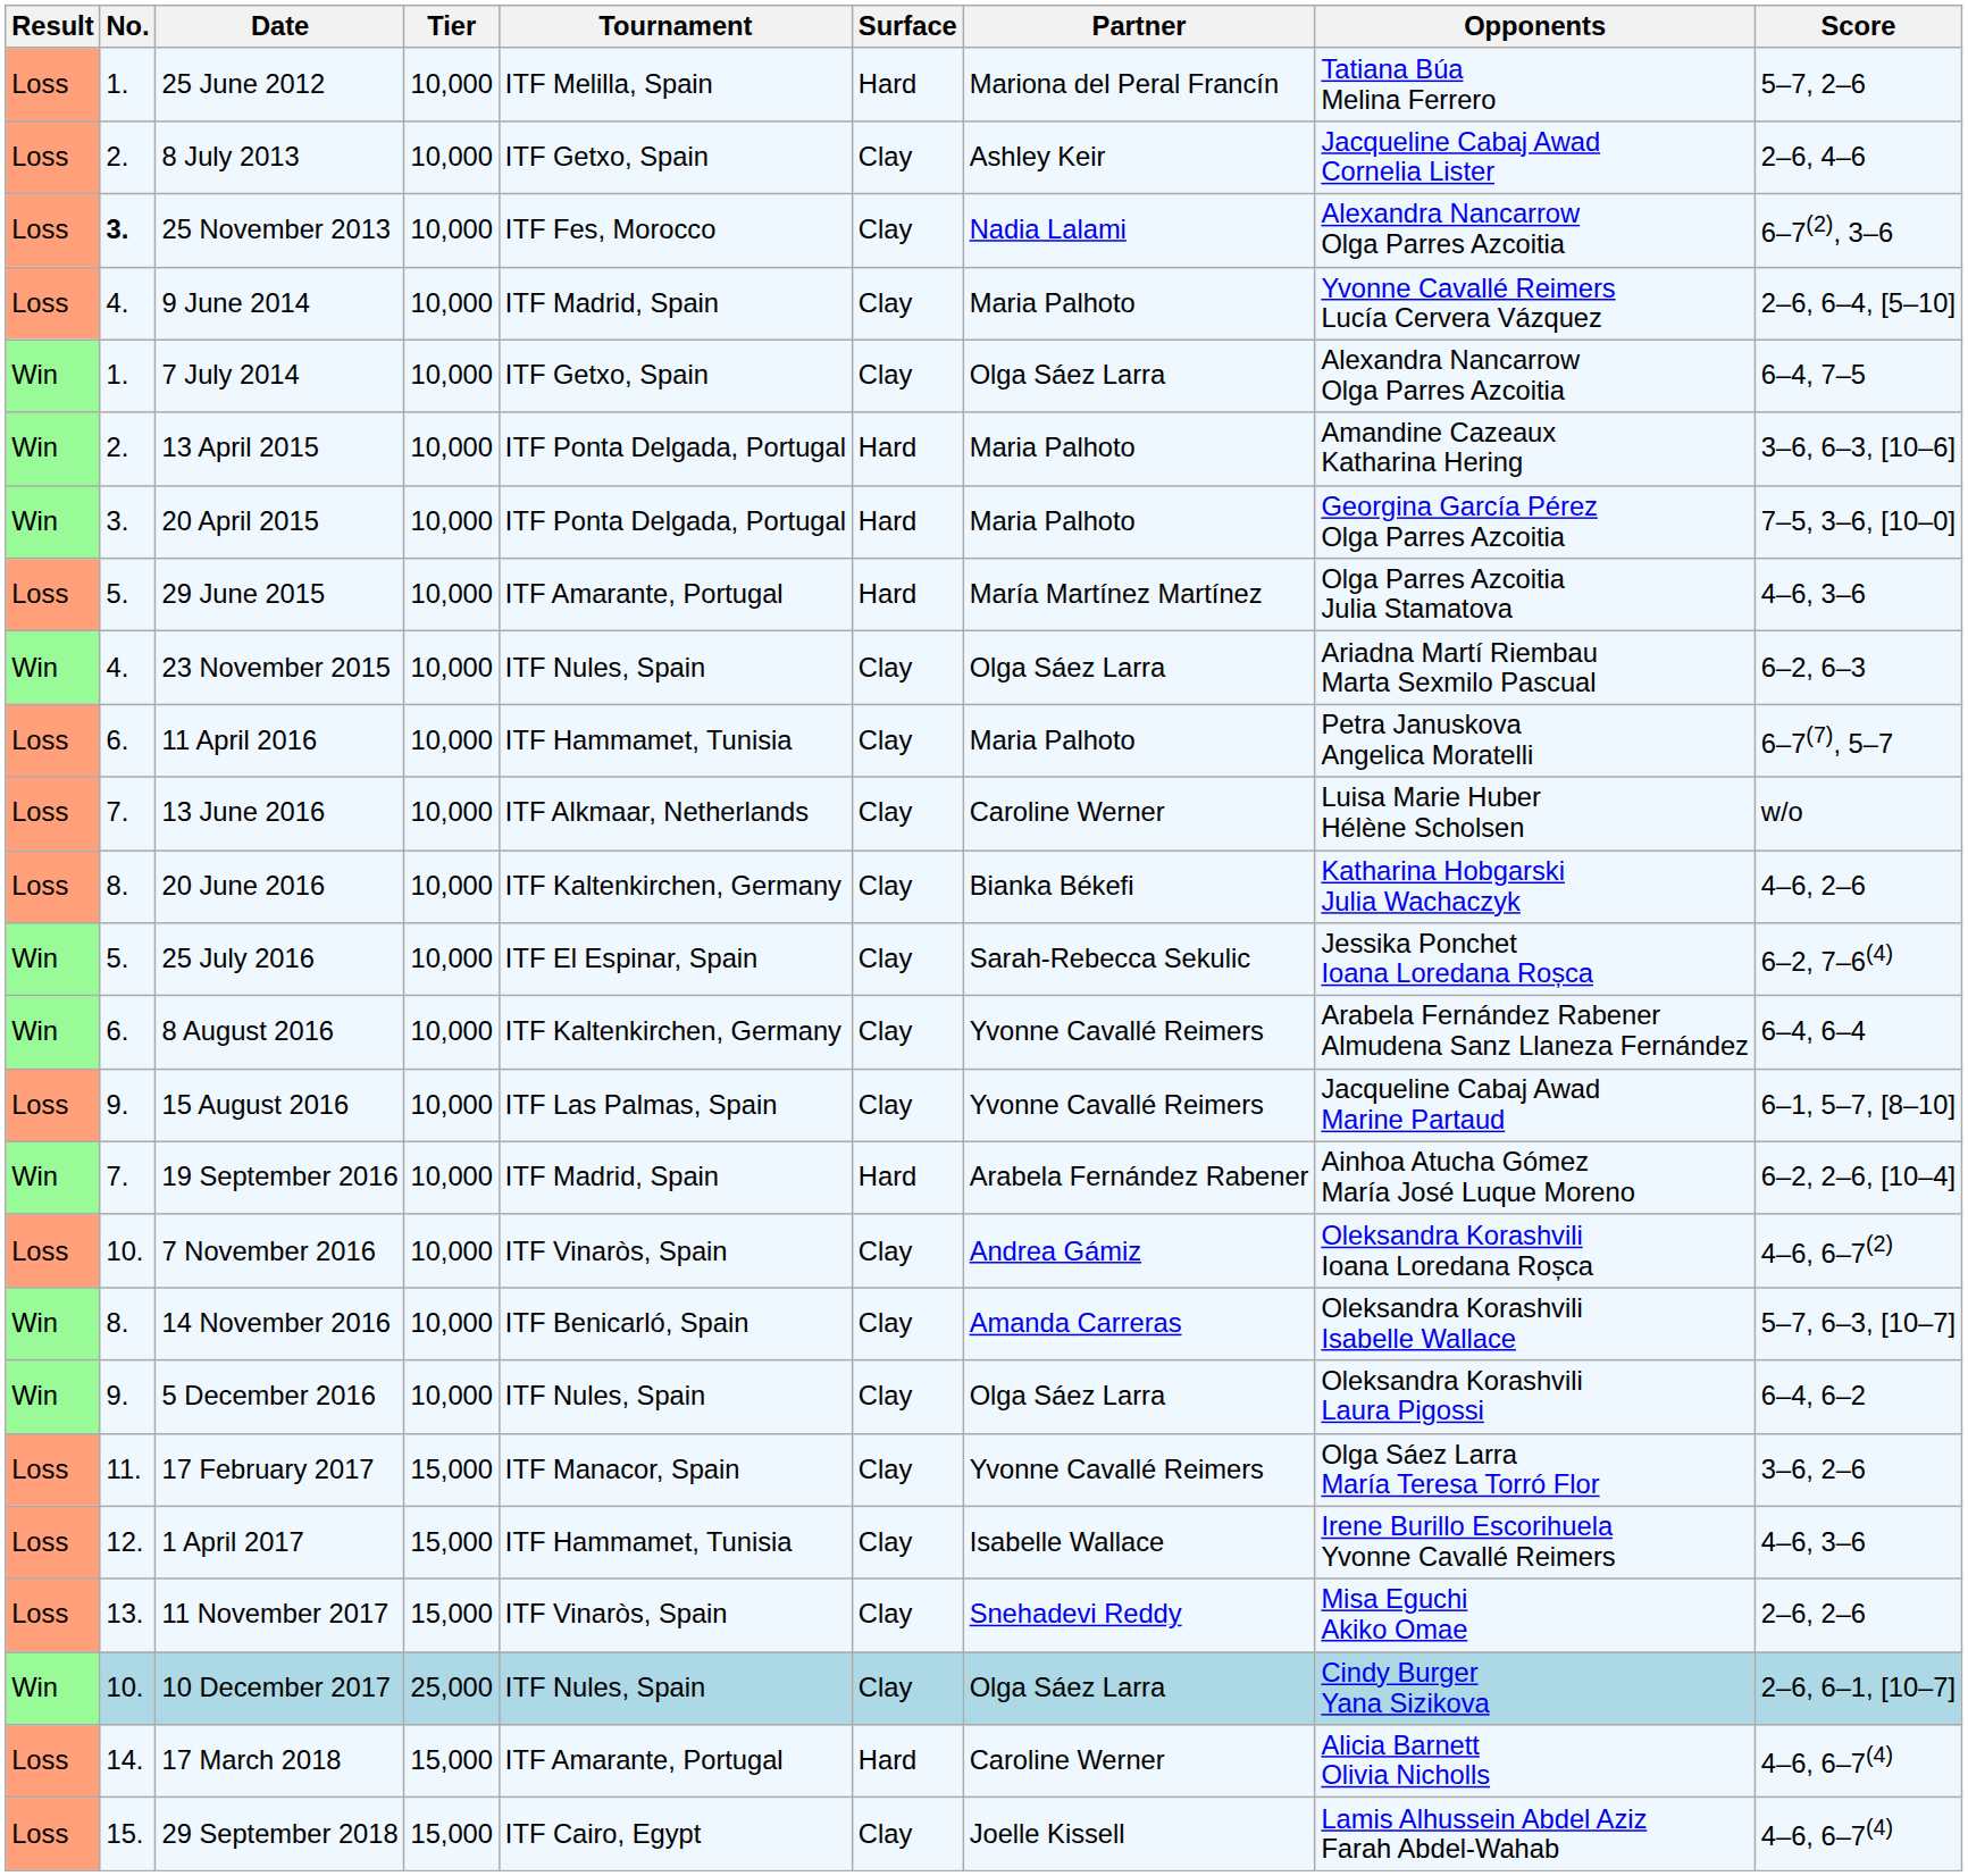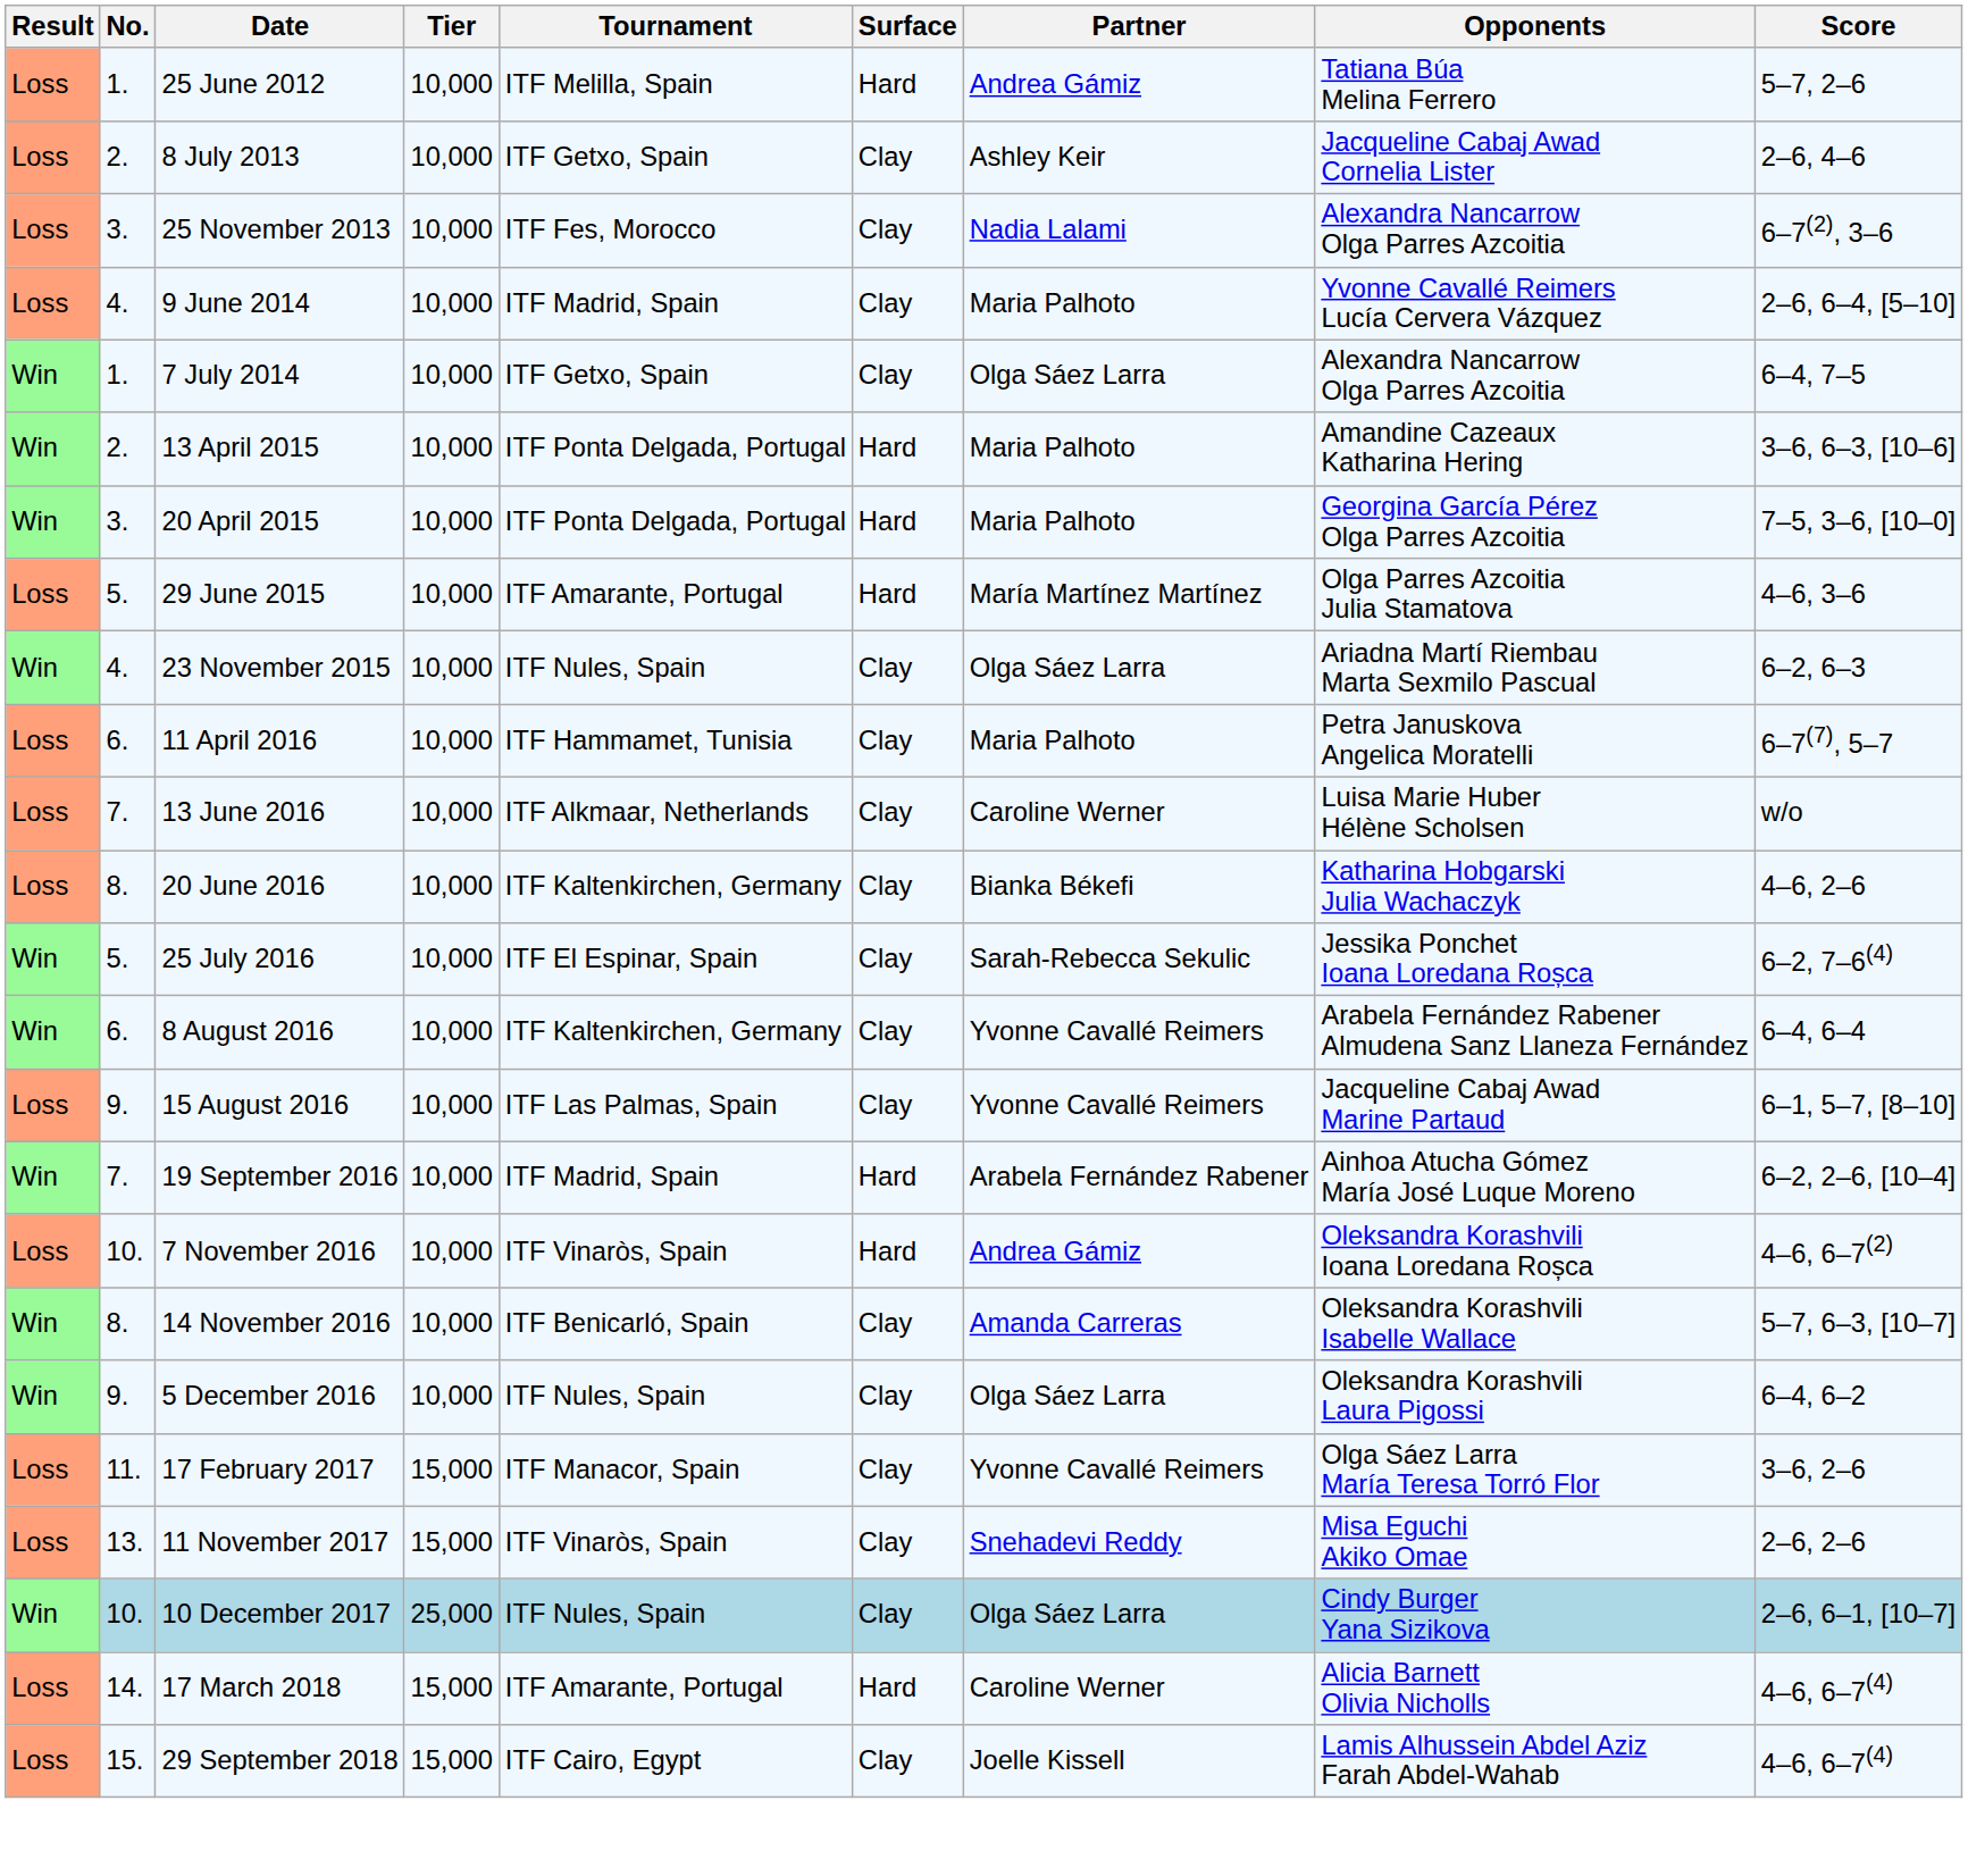 <table class="sortable wikitable">
 <tr>
 <th>Result</th>
 <th>No.</th>
 <th>Date</th>
 <th>Tier</th>
 <th>Tournament</th>
 <th>Surface</th>
 <th>Partner</th>
 <th>Opponents</th>
 <th class="unsortable">Score</th>
 </tr>
 <tr style="background:#f0f8ff;">
 <td style="background:#ffa07a;">Loss</td>
 <td>1.</td>
 <td>25 June 2012</td>
 <td>10,000</td>
 <td>ITF Melilla, Spain</td>
 <td>Hard</td>
-<td> Mariona del Peral Francín</td>
+<td> <a href='#'>Andrea Gámiz</a></td>
 <td> <a href='#'>Tatiana Búa</a> <br>  Melina Ferrero</td>
 <td>5–7, 2–6</td>
 </tr>
 <tr style="background:#f0f8ff;">
 <td style="background:#ffa07a;">Loss</td>
 <td>2.</td>
 <td>8 July 2013</td>
 <td>10,000</td>
 <td>ITF Getxo, Spain</td>
 <td>Clay</td>
 <td> Ashley Keir</td>
 <td> <a href='#'>Jacqueline Cabaj Awad</a> <br>  <a href='#'>Cornelia Lister</a></td>
 <td>2–6, 4–6</td>
 </tr>
 <tr style="background:#f0f8ff;">
 <td style="background:#ffa07a;">Loss</td>
-<td><strong>3.</strong></td>
+<td>3.</td>
 <td>25 November 2013</td>
 <td>10,000</td>
 <td>ITF Fes, Morocco</td>
 <td>Clay</td>
 <td> <a href='#'>Nadia Lalami</a></td>
 <td> <a href='#'>Alexandra Nancarrow</a> <br>  Olga Parres Azcoitia</td>
 <td>6–7<sup>(2)</sup>, 3–6</td>
 </tr>
 <tr style="background:#f0f8ff;">
 <td style="background:#ffa07a;">Loss</td>
 <td>4.</td>
 <td>9 June 2014</td>
 <td>10,000</td>
 <td>ITF Madrid, Spain</td>
 <td>Clay</td>
 <td> Maria Palhoto</td>
 <td> <a href='#'>Yvonne Cavallé Reimers</a> <br>  Lucía Cervera Vázquez</td>
 <td>2–6, 6–4, [5–10]</td>
 </tr>
 <tr style="background:#f0f8ff;">
 <td style="background:#98fb98;">Win</td>
 <td>1.</td>
 <td>7 July 2014</td>
 <td>10,000</td>
 <td>ITF Getxo, Spain</td>
 <td>Clay</td>
 <td> Olga Sáez Larra</td>
 <td> Alexandra Nancarrow <br>  Olga Parres Azcoitia</td>
 <td>6–4, 7–5</td>
 </tr>
 <tr style="background:#f0f8ff;">
 <td style="background:#98fb98;">Win</td>
 <td>2.</td>
 <td>13 April 2015</td>
 <td>10,000</td>
 <td>ITF Ponta Delgada, Portugal</td>
 <td>Hard</td>
 <td> Maria Palhoto</td>
 <td> Amandine Cazeaux <br>  Katharina Hering</td>
 <td>3–6, 6–3, [10–6]</td>
 </tr>
 <tr style="background:#f0f8ff;">
 <td style="background:#98fb98;">Win</td>
 <td>3.</td>
 <td>20 April 2015</td>
 <td>10,000</td>
 <td>ITF Ponta Delgada, Portugal</td>
 <td>Hard</td>
 <td> Maria Palhoto</td>
 <td> <a href='#'>Georgina García Pérez</a> <br>  Olga Parres Azcoitia</td>
 <td>7–5, 3–6, [10–0]</td>
 </tr>
 <tr style="background:#f0f8ff;">
 <td style="background:#ffa07a;">Loss</td>
 <td>5.</td>
 <td>29 June 2015</td>
 <td>10,000</td>
 <td>ITF Amarante, Portugal</td>
 <td>Hard</td>
 <td> María Martínez Martínez</td>
 <td> Olga Parres Azcoitia <br>  Julia Stamatova</td>
 <td>4–6, 3–6</td>
 </tr>
 <tr style="background:#f0f8ff;">
 <td style="background:#98fb98;">Win</td>
 <td>4.</td>
 <td>23 November 2015</td>
 <td>10,000</td>
 <td>ITF Nules, Spain</td>
 <td>Clay</td>
 <td> Olga Sáez Larra</td>
 <td> Ariadna Martí Riembau <br>  Marta Sexmilo Pascual</td>
 <td>6–2, 6–3</td>
 </tr>
 <tr style="background:#f0f8ff;">
 <td style="background:#ffa07a;">Loss</td>
 <td>6.</td>
 <td>11 April 2016</td>
 <td>10,000</td>
 <td>ITF Hammamet, Tunisia</td>
 <td>Clay</td>
 <td> Maria Palhoto</td>
 <td> Petra Januskova <br>  Angelica Moratelli</td>
 <td>6–7<sup>(7)</sup>, 5–7</td>
 </tr>
 <tr style="background:#f0f8ff;">
 <td style="background:#ffa07a;">Loss</td>
 <td>7.</td>
 <td>13 June 2016</td>
 <td>10,000</td>
 <td>ITF Alkmaar, Netherlands</td>
 <td>Clay</td>
 <td> Caroline Werner</td>
 <td> Luisa Marie Huber <br>  Hélène Scholsen</td>
 <td>w/o</td>
 </tr>
 <tr style="background:#f0f8ff;">
 <td style="background:#ffa07a;">Loss</td>
 <td>8.</td>
 <td>20 June 2016</td>
 <td>10,000</td>
 <td>ITF Kaltenkirchen, Germany</td>
 <td>Clay</td>
 <td> Bianka Békefi</td>
 <td> <a href='#'>Katharina Hobgarski</a> <br>  <a href='#'>Julia Wachaczyk</a></td>
 <td>4–6, 2–6</td>
 </tr>
 <tr style="background:#f0f8ff;">
 <td style="background:#98fb98;">Win</td>
 <td>5.</td>
 <td>25 July 2016</td>
 <td>10,000</td>
 <td>ITF El Espinar, Spain</td>
 <td>Clay</td>
 <td> Sarah-Rebecca Sekulic</td>
 <td> Jessika Ponchet <br>  <a href='#'>Ioana Loredana Roșca</a></td>
 <td>6–2, 7–6<sup>(4)</sup></td>
 </tr>
 <tr style="background:#f0f8ff;">
 <td style="background:#98fb98;">Win</td>
 <td>6.</td>
 <td>8 August 2016</td>
 <td>10,000</td>
 <td>ITF Kaltenkirchen, Germany</td>
 <td>Clay</td>
 <td> Yvonne Cavallé Reimers</td>
 <td> Arabela Fernández Rabener <br>  Almudena Sanz Llaneza Fernández</td>
 <td>6–4, 6–4</td>
 </tr>
 <tr style="background:#f0f8ff;">
 <td style="background:#ffa07a;">Loss</td>
 <td>9.</td>
 <td>15 August 2016</td>
 <td>10,000</td>
 <td>ITF Las Palmas, Spain</td>
 <td>Clay</td>
 <td> Yvonne Cavallé Reimers</td>
 <td> Jacqueline Cabaj Awad <br>  <a href='#'>Marine Partaud</a></td>
 <td>6–1, 5–7, [8–10]</td>
 </tr>
 <tr style="background:#f0f8ff;">
 <td style="background:#98fb98;">Win</td>
 <td>7.</td>
 <td>19 September 2016</td>
 <td>10,000</td>
 <td>ITF Madrid, Spain</td>
 <td>Hard</td>
 <td> Arabela Fernández Rabener</td>
 <td> Ainhoa Atucha Gómez <br>  María José Luque Moreno</td>
 <td>6–2, 2–6, [10–4]</td>
 </tr>
 <tr style="background:#f0f8ff;">
 <td style="background:#ffa07a;">Loss</td>
 <td>10.</td>
 <td>7 November 2016</td>
 <td>10,000</td>
 <td>ITF Vinaròs, Spain</td>
-<td>Clay</td>
+<td>Hard</td>
 <td> <a href='#'>Andrea Gámiz</a></td>
 <td> <a href='#'>Oleksandra Korashvili</a> <br>  Ioana Loredana Roșca</td>
 <td>4–6, 6–7<sup>(2)</sup></td>
 </tr>
 <tr style="background:#f0f8ff;">
 <td style="background:#98fb98;">Win</td>
 <td>8.</td>
 <td>14 November 2016</td>
 <td>10,000</td>
 <td>ITF Benicarló, Spain</td>
 <td>Clay</td>
 <td> <a href='#'>Amanda Carreras</a></td>
 <td> Oleksandra Korashvili <br>  <a href='#'>Isabelle Wallace</a></td>
 <td>5–7, 6–3, [10–7]</td>
 </tr>
 <tr style="background:#f0f8ff;">
 <td style="background:#98fb98;">Win</td>
 <td>9.</td>
 <td>5 December 2016</td>
 <td>10,000</td>
 <td>ITF Nules, Spain</td>
 <td>Clay</td>
 <td> Olga Sáez Larra</td>
 <td> Oleksandra Korashvili <br>  <a href='#'>Laura Pigossi</a></td>
 <td>6–4, 6–2</td>
 </tr>
 <tr style="background:#f0f8ff;">
 <td style="background:#ffa07a;">Loss</td>
 <td>11.</td>
 <td>17 February 2017</td>
 <td>15,000</td>
 <td>ITF Manacor, Spain</td>
 <td>Clay</td>
 <td> Yvonne Cavallé Reimers</td>
 <td> Olga Sáez Larra <br>  <a href='#'>María Teresa Torró Flor</a></td>
 <td>3–6, 2–6</td>
-</tr>
-<tr style="background:#f0f8ff;">
-<td style="background:#ffa07a;">Loss</td>
-<td>12.</td>
-<td>1 April 2017</td>
-<td>15,000</td>
-<td>ITF Hammamet, Tunisia</td>
-<td>Clay</td>
-<td> Isabelle Wallace</td>
-<td> <a href='#'>Irene Burillo Escorihuela</a> <br>  Yvonne Cavallé Reimers</td>
-<td>4–6, 3–6</td>
 </tr>
 <tr style="background:#f0f8ff;">
 <td style="background:#ffa07a;">Loss</td>
 <td>13.</td>
 <td>11 November 2017</td>
 <td>15,000</td>
 <td>ITF Vinaròs, Spain</td>
 <td>Clay</td>
 <td> <a href='#'>Snehadevi Reddy</a></td>
 <td> <a href='#'>Misa Eguchi</a> <br>  <a href='#'>Akiko Omae</a></td>
 <td>2–6, 2–6</td>
 </tr>
 <tr style="background:lightblue;">
 <td style="background:#98fb98;">Win</td>
 <td>10.</td>
 <td>10 December 2017</td>
 <td>25,000</td>
 <td>ITF Nules, Spain</td>
 <td>Clay</td>
 <td> Olga Sáez Larra</td>
 <td> <a href='#'>Cindy Burger</a> <br>  <a href='#'>Yana Sizikova</a></td>
 <td>2–6, 6–1, [10–7]</td>
 </tr>
 <tr style="background:#f0f8ff;">
 <td style="background:#ffa07a;">Loss</td>
 <td>14.</td>
 <td>17 March 2018</td>
 <td>15,000</td>
 <td>ITF Amarante, Portugal</td>
 <td>Hard</td>
 <td> Caroline Werner</td>
 <td> <a href='#'>Alicia Barnett</a> <br>  <a href='#'>Olivia Nicholls</a></td>
 <td>4–6, 6–7<sup>(4)</sup></td>
 </tr>
 <tr style="background:#f0f8ff;">
 <td style="background:#ffa07a;">Loss</td>
 <td>15.</td>
 <td>29 September 2018</td>
 <td>15,000</td>
 <td>ITF Cairo, Egypt</td>
 <td>Clay</td>
 <td> Joelle Kissell</td>
 <td> <a href='#'>Lamis Alhussein Abdel Aziz</a> <br>  Farah Abdel-Wahab</td>
 <td>4–6, 6–7<sup>(4)</sup></td>
 </tr>
 </table>
